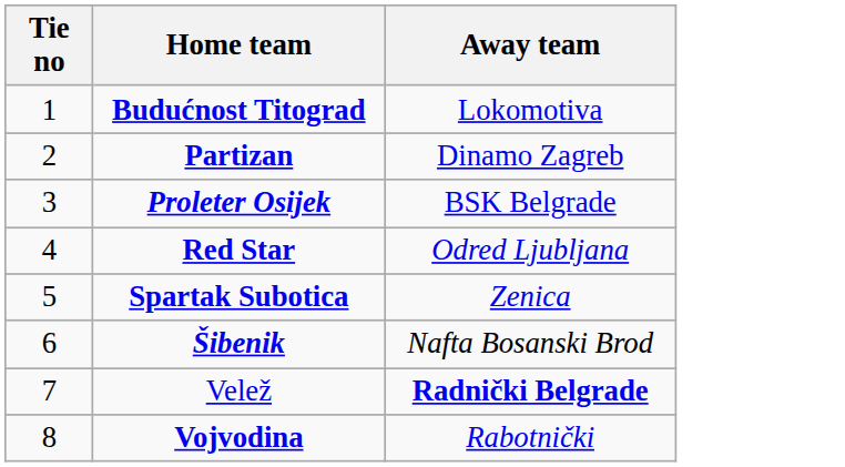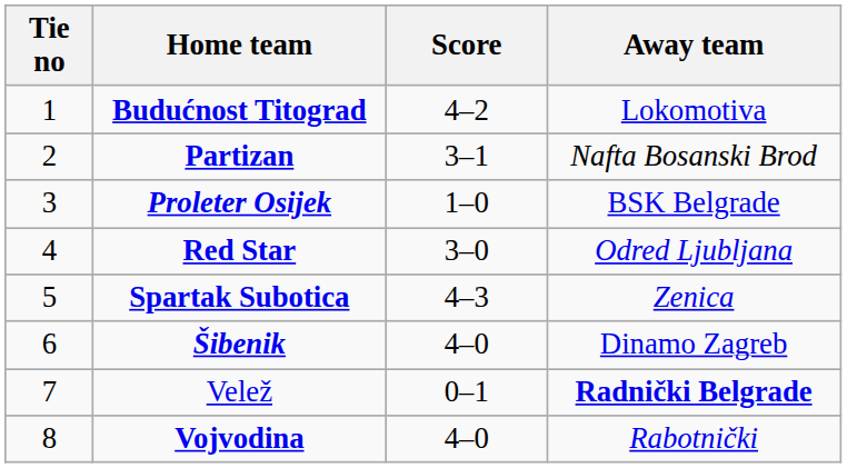 <table class="wikitable" style="text-align: center">
 <tr>
 <th width=40>Tie no</th>
 <th width=150>Home team</th>
+<th width=80>Score</th>
 <th width=150>Away team</th>
 </tr>
 <tr>
 <td>1</td>
 <td><strong><a href='#'>Budućnost Titograd</a></strong></td>
+<td>4–2</td>
 <td><a href='#'>Lokomotiva</a></td>
 </tr>
 <tr>
 <td>2</td>
 <td><strong><a href='#'>Partizan</a></strong></td>
-<td><a href='#'>Dinamo Zagreb</a></td>
+<td>3–1</td>
+<td><em>Nafta Bosanski Brod</em></td>
 </tr>
 <tr>
 <td>3</td>
 <td><strong><em><a href='#'>Proleter Osijek</a></em></strong></td>
+<td>1–0</td>
 <td><a href='#'>BSK Belgrade</a></td>
 </tr>
 <tr>
 <td>4</td>
 <td><strong><a href='#'>Red Star</a></strong></td>
+<td>3–0</td>
 <td><em><a href='#'>Odred Ljubljana</a></em></td>
 </tr>
 <tr>
 <td>5</td>
 <td><strong><a href='#'>Spartak Subotica</a></strong></td>
+<td>4–3</td>
 <td><em><a href='#'>Zenica</a></em></td>
 </tr>
 <tr>
 <td>6</td>
 <td><strong><em><a href='#'>Šibenik</a></em></strong></td>
-<td><em>Nafta Bosanski Brod</em></td>
+<td>4–0</td>
+<td><a href='#'>Dinamo Zagreb</a></td>
 </tr>
 <tr>
 <td>7</td>
 <td><a href='#'>Velež</a></td>
+<td>0–1</td>
 <td><strong><a href='#'>Radnički Belgrade</a></strong></td>
 </tr>
 <tr>
 <td>8</td>
 <td><strong><a href='#'>Vojvodina</a></strong></td>
+<td>4–0</td>
 <td><em><a href='#'>Rabotnički</a></em></td>
 </tr>
 </table>
